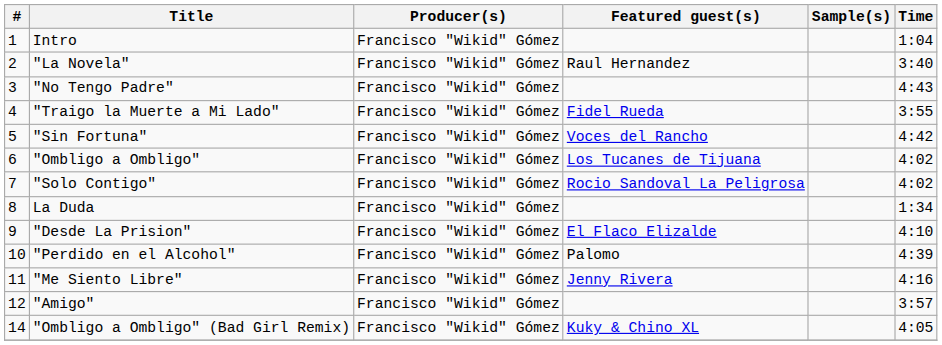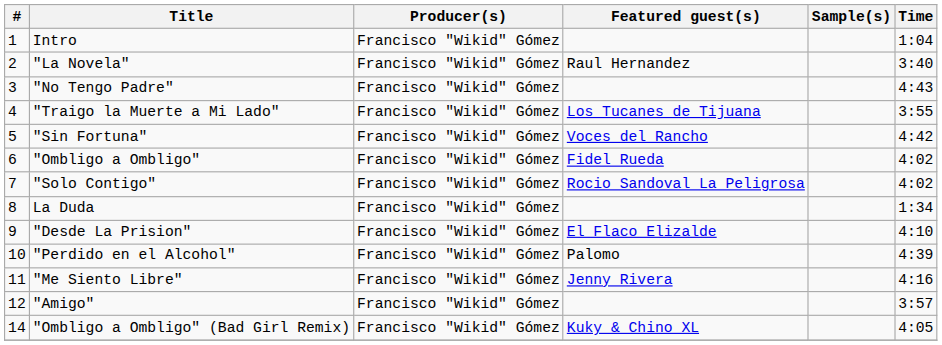 <table class="wikitable">
 <tr>
 <th>#</th>
 <th>Title</th>
 <th>Producer(s)</th>
 <th>Featured guest(s)</th>
 <th>Sample(s)</th>
 <th>Time</th>
 </tr>
 <tr>
 <td>1</td>
 <td>Intro</td>
 <td>Francisco "Wikid" Gómez</td>
 <td></td>
 <td></td>
 <td>1:04</td>
 </tr>
 <tr>
 <td>2</td>
 <td>"La Novela"</td>
 <td>Francisco "Wikid" Gómez</td>
 <td>Raul Hernandez</td>
 <td></td>
 <td>3:40</td>
 </tr>
 <tr>
 <td>3</td>
 <td>"No Tengo Padre"</td>
 <td>Francisco "Wikid" Gómez</td>
 <td></td>
 <td></td>
 <td>4:43</td>
 </tr>
 <tr>
 <td>4</td>
 <td>"Traigo la Muerte a Mi Lado"</td>
 <td>Francisco "Wikid" Gómez</td>
-<td><a href='#'>Fidel Rueda</a></td>
+<td><a href='#'>Los Tucanes de Tijuana</a></td>
 <td></td>
 <td>3:55</td>
 </tr>
 <tr>
 <td>5</td>
 <td>"Sin Fortuna"</td>
 <td>Francisco "Wikid" Gómez</td>
 <td><a href='#'>Voces del Rancho</a></td>
 <td></td>
 <td>4:42</td>
 </tr>
 <tr>
 <td>6</td>
 <td>"Ombligo a Ombligo"</td>
 <td>Francisco "Wikid" Gómez</td>
-<td><a href='#'>Los Tucanes de Tijuana</a></td>
+<td><a href='#'>Fidel Rueda</a></td>
 <td></td>
 <td>4:02</td>
 </tr>
 <tr>
 <td>7</td>
 <td>"Solo Contigo"</td>
 <td>Francisco "Wikid" Gómez</td>
 <td><a href='#'>Rocio Sandoval La Peligrosa</a></td>
 <td></td>
 <td>4:02</td>
 </tr>
 <tr>
 <td>8</td>
 <td>La Duda</td>
 <td>Francisco "Wikid" Gómez</td>
 <td></td>
 <td></td>
 <td>1:34</td>
 </tr>
 <tr>
 <td>9</td>
 <td>"Desde La Prision"</td>
 <td>Francisco "Wikid" Gómez</td>
 <td><a href='#'>El Flaco Elizalde</a></td>
 <td></td>
 <td>4:10</td>
 </tr>
 <tr>
 <td>10</td>
 <td>"Perdido en el Alcohol"</td>
 <td>Francisco "Wikid" Gómez</td>
 <td>Palomo</td>
 <td></td>
 <td>4:39</td>
 </tr>
 <tr>
 <td>11</td>
 <td>"Me Siento Libre"</td>
 <td>Francisco "Wikid" Gómez</td>
 <td><a href='#'>Jenny Rivera</a></td>
 <td></td>
 <td>4:16</td>
 </tr>
 <tr>
 <td>12</td>
 <td>"Amigo"</td>
 <td>Francisco "Wikid" Gómez</td>
 <td></td>
 <td></td>
 <td>3:57</td>
 </tr>
 <tr>
 <td>14</td>
 <td>"Ombligo a Ombligo" (Bad Girl Remix)</td>
 <td>Francisco "Wikid" Gómez</td>
 <td><a href='#'>Kuky & Chino XL</a></td>
 <td></td>
 <td>4:05</td>
 </tr>
 <tr>
 </tr>
 </table>
